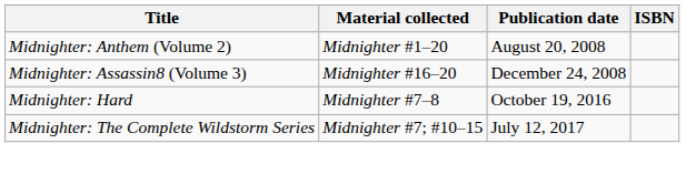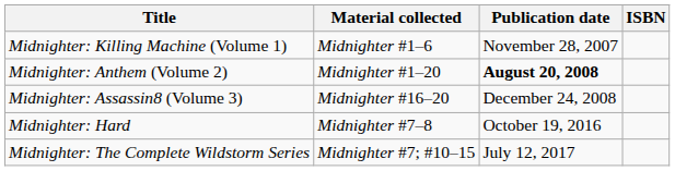 <table class="wikitable">
 <tr>
 </tr>
 <tr>
 <th>Title</th>
 <th>Material collected</th>
 <th>Publication date</th>
 <th>ISBN</th>
 </tr>
 <tr>
+<td><em>Midnighter: Killing Machine</em> (Volume 1)</td>
+<td><em>Midnighter</em> #1–6</td>
+<td>November 28, 2007</td>
+<td></td>
+</tr>
+<tr>
 <td><em>Midnighter: Anthem</em> (Volume 2)</td>
 <td><em>Midnighter</em> #1–20</td>
-<td>August 20, 2008</td>
+<td><strong>August 20, 2008</strong></td>
 <td></td>
 </tr>
 <tr>
 <td><em>Midnighter: Assassin8</em> (Volume 3)</td>
 <td><em>Midnighter</em> #16–20</td>
 <td>December 24, 2008</td>
 <td></td>
 </tr>
 <tr>
 <td><em>Midnighter: Hard</em></td>
 <td><em>Midnighter</em> #7–8</td>
 <td>October 19, 2016</td>
 <td></td>
 </tr>
 <tr>
 <td><em>Midnighter: The Complete Wildstorm Series</em></td>
 <td><em>Midnighter</em> #7; #10–15</td>
 <td>July 12, 2017</td>
 <td></td>
 </tr>
 </table>
